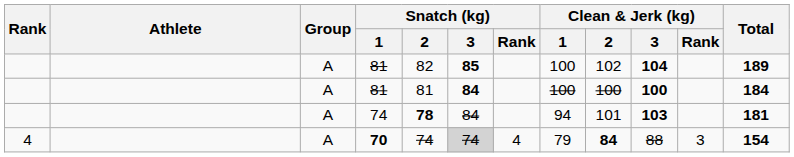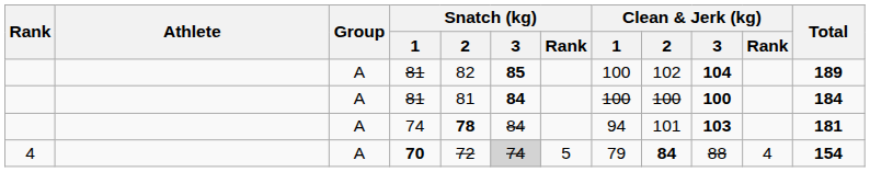 <table class = "wikitable" style="text-align:center;">
 <tr>
 <th rowspan=2 width=40>Rank</th>
 <th rowspan=2 width=250>Athlete</th>
 <th rowspan=2 width=50>Group</th>
 <th colspan=4>Snatch (kg)</th>
 <th colspan=4>Clean & Jerk (kg)</th>
 <th rowspan=2 width=60>Total</th>
 </tr>
 <tr>
 <th width=40>1</th>
 <th width=40>2</th>
 <th width=40>3</th>
 <th width=40>Rank</th>
 <th width=40>1</th>
 <th width=40>2</th>
 <th width=40>3</th>
 <th width=40>Rank</th>
 </tr>
 <tr>
 <td></td>
 <td align=left></td>
 <td>A</td>
 <td><s>81</s></td>
 <td>82</td>
 <td><strong>85</strong></td>
 <td></td>
 <td>100</td>
 <td>102</td>
 <td><strong>104</strong></td>
 <td></td>
 <td><strong>189</strong></td>
 </tr>
 <tr>
 <td></td>
 <td align=left></td>
 <td>A</td>
 <td><s>81</s></td>
 <td>81</td>
 <td><strong>84</strong></td>
 <td></td>
 <td><s>100</s></td>
 <td><s>100</s></td>
 <td><strong>100</strong></td>
 <td></td>
 <td><strong>184</strong></td>
 </tr>
 <tr>
 <td></td>
 <td align=left></td>
 <td>A</td>
 <td>74</td>
 <td><strong>78</strong></td>
 <td><s>84</s></td>
 <td></td>
 <td>94</td>
 <td>101</td>
 <td><strong>103</strong></td>
 <td></td>
 <td><strong>181</strong></td>
 </tr>
 <tr>
 <td>4</td>
 <td align=left></td>
 <td>A</td>
 <td><strong>70</strong></td>
-<td><s>74</s></td>
+<td><s>72</s></td>
 <td style="background: lightgrey;"><s>74</s></td>
-<td>4</td>
+<td>5</td>
 <td>79</td>
 <td><strong>84</strong></td>
 <td><s>88</s></td>
-<td>3</td>
+<td>4</td>
 <td><strong>154</strong></td>
 </tr>
 </table>
